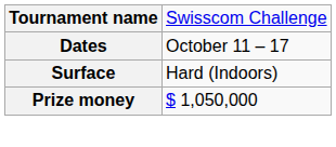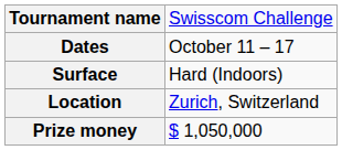 <table class="wikitable">
 <tr>
 <th>Tournament name</th>
 <td><a href='#'>Swisscom Challenge</a></td>
 </tr>
 <tr>
 <th>Dates</th>
 <td>October 11 – 17</td>
 </tr>
 <tr>
 <th>Surface</th>
 <td>Hard (Indoors)</td>
 </tr>
 <tr>
+<th>Location</th>
+<td><a href='#'>Zurich</a>, Switzerland</td>
+</tr>
+<tr>
 <th>Prize money</th>
 <td><a href='#'>$</a> 1,050,000</td>
 </tr>
 </table>
